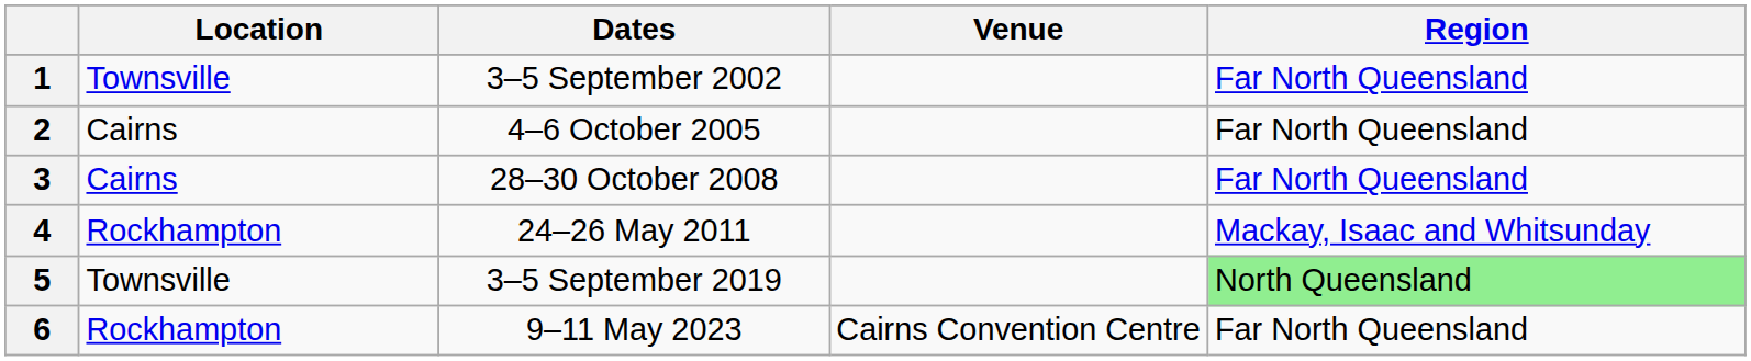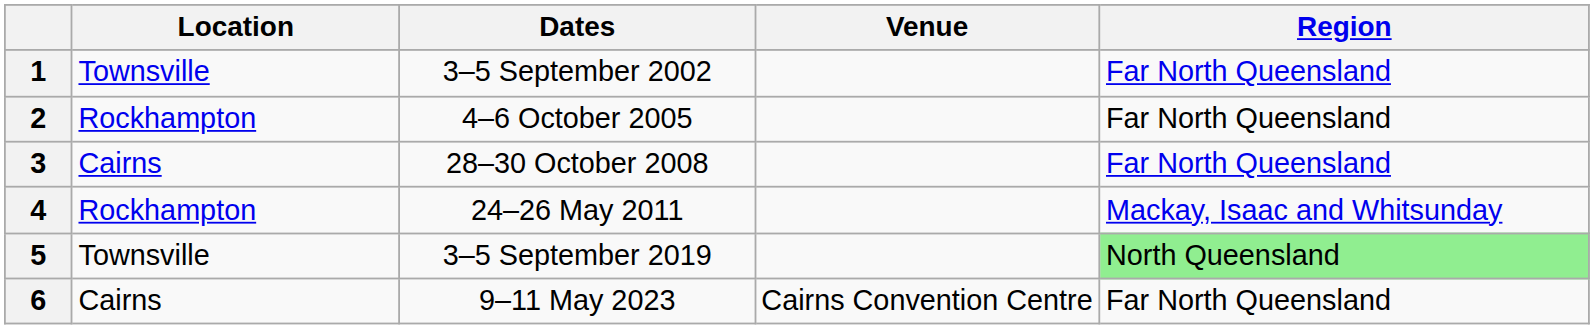 <table class="wikitable">
 <tr style="font-size: 97%;">
 <th width=30px></th>
 <th width=175px>Location</th>
 <th width=190px>Dates</th>
 <th>Venue</th>
 <th width=265px><a href='#'>Region</a></th>
 </tr>
 <tr>
 <th>1</th>
 <td><a href='#'>Townsville</a></td>
 <td align=center>3–5 September 2002</td>
 <td></td>
 <td><a href='#'>Far North Queensland</a></td>
 </tr>
 <tr>
 <th>2</th>
-<td>Cairns</td>
+<td><a href='#'>Rockhampton</a></td>
 <td align=center>4–6 October 2005</td>
 <td></td>
 <td>Far North Queensland</td>
 </tr>
 <tr>
 <th>3</th>
 <td><a href='#'>Cairns</a></td>
 <td align=center>28–30 October 2008</td>
 <td></td>
 <td><a href='#'>Far North Queensland</a></td>
 </tr>
 <tr>
 <th>4</th>
 <td><a href='#'>Rockhampton</a></td>
 <td align=center>24–26 May 2011</td>
 <td></td>
 <td><a href='#'>Mackay, Isaac and Whitsunday</a></td>
 </tr>
 <tr>
 <th>5</th>
 <td>Townsville</td>
 <td align=center>3–5 September 2019</td>
 <td></td>
 <td style="background: lightgreen;">North Queensland</td>
 </tr>
 <tr>
 <th>6</th>
-<td><a href='#'>Rockhampton</a></td>
+<td>Cairns</td>
 <td align=center>9–11 May 2023</td>
 <td>Cairns Convention Centre</td>
 <td>Far North Queensland</td>
 </tr>
 </table>
